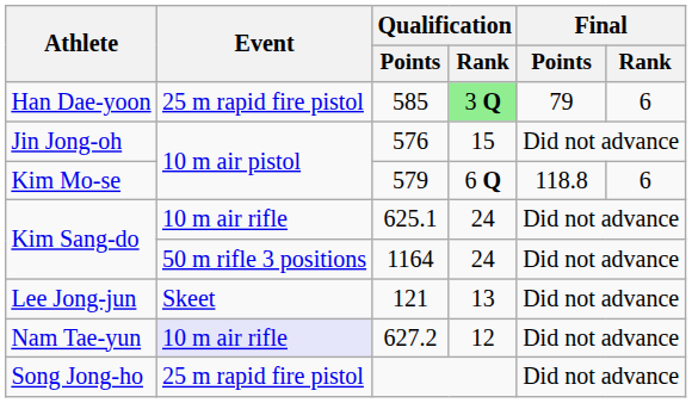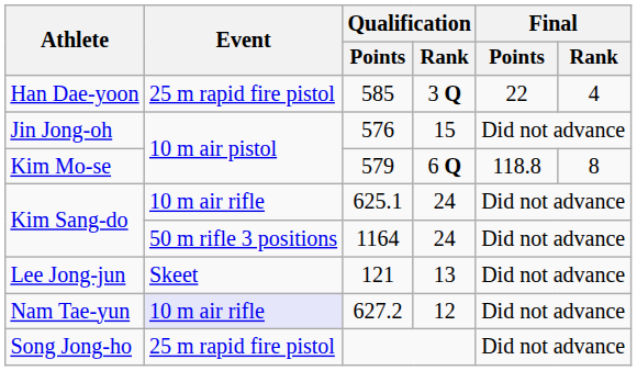 <table class="wikitable" style="font-size:90%; text-align:center">
 <tr>
 <th rowspan="2">Athlete</th>
 <th rowspan="2">Event</th>
 <th colspan="2">Qualification</th>
 <th colspan="2">Final</th>
 </tr>
 <tr style="font-size:95%">
 <th>Points</th>
 <th>Rank</th>
 <th>Points</th>
 <th>Rank</th>
 </tr>
 <tr>
 <td style="text-align:left"><a href='#'>Han Dae-yoon</a></td>
 <td style="text-align:left"><a href='#'>25 m rapid fire pistol</a></td>
 <td>585</td>
-<td style="background: lightgreen;">3 <strong>Q</strong></td>
-<td>79</td>
-<td>6</td>
+<td>3 <strong>Q</strong></td>
+<td>22</td>
+<td>4</td>
 </tr>
 <tr>
 <td style="text-align:left"><a href='#'>Jin Jong-oh</a></td>
 <td rowspan="2" style="text-align:left"><a href='#'>10 m air pistol</a></td>
 <td>576</td>
 <td>15</td>
 <td colspan="2">Did not advance</td>
 </tr>
 <tr>
 <td style="text-align:left"><a href='#'>Kim Mo-se</a></td>
 <td>579</td>
 <td>6 <strong>Q</strong></td>
 <td>118.8</td>
-<td>6</td>
+<td>8</td>
 </tr>
 <tr>
 <td rowspan="2" style="text-align:left"><a href='#'>Kim Sang-do</a></td>
 <td style="text-align:left"><a href='#'>10 m air rifle</a></td>
 <td>625.1</td>
 <td>24</td>
 <td colspan="2">Did not advance</td>
 </tr>
 <tr>
 <td style="text-align:left"><a href='#'>50 m rifle 3 positions</a></td>
 <td>1164</td>
 <td>24</td>
 <td colspan="2">Did not advance</td>
 </tr>
 <tr>
 <td style="text-align:left"><a href='#'>Lee Jong-jun</a></td>
 <td style="text-align:left"><a href='#'>Skeet</a></td>
 <td>121</td>
 <td>13</td>
 <td colspan="2">Did not advance</td>
 </tr>
 <tr>
 <td style="text-align:left"><a href='#'>Nam Tae-yun</a></td>
 <td style="background: lavender; text-align:left"><a href='#'>10 m air rifle</a></td>
 <td>627.2</td>
 <td>12</td>
 <td colspan="2">Did not advance</td>
 </tr>
 <tr>
 <td style="text-align:left"><a href='#'>Song Jong-ho</a></td>
 <td style="text-align:left"><a href='#'>25 m rapid fire pistol</a></td>
 <td colspan="2"></td>
 <td colspan=2>Did not advance</td>
 </tr>
 </table>
